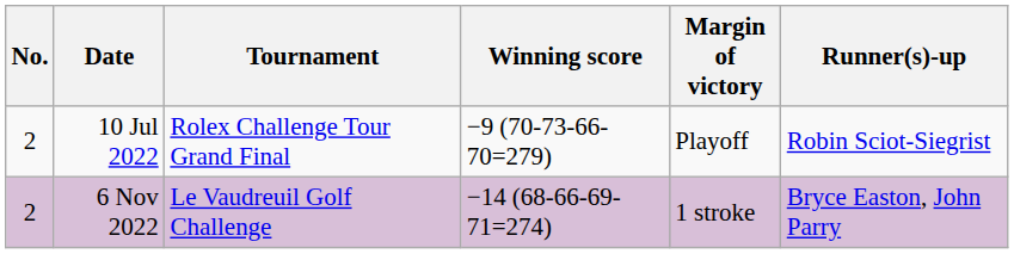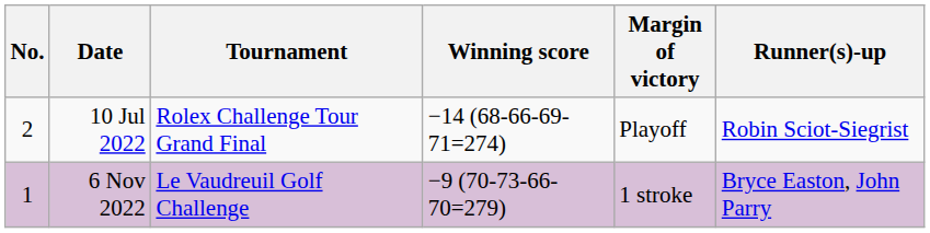 <table class="wikitable" style="font-size:95%;">
 <tr>
 <th>No.</th>
 <th>Date</th>
 <th>Tournament</th>
 <th>Winning score</th>
 <th>Margin of<br>victory</th>
 <th>Runner(s)-up</th>
 </tr>
 <tr>
 <td align=center>2</td>
 <td align=right>10 Jul <a href='#'>2022</a></td>
 <td><a href='#'>Rolex Challenge Tour Grand Final</a></td>
-<td>−9 (70-73-66-70=279)</td>
+<td>−14 (68-66-69-71=274)</td>
 <td>Playoff</td>
 <td> <a href='#'>Robin Sciot-Siegrist</a></td>
 </tr>
 <tr style="background:thistle;">
-<td align=center>2</td>
+<td align=center>1</td>
 <td align=right>6 Nov 2022</td>
 <td><a href='#'>Le Vaudreuil Golf Challenge</a></td>
-<td>−14 (68-66-69-71=274)</td>
+<td>−9 (70-73-66-70=279)</td>
 <td>1 stroke</td>
 <td> <a href='#'>Bryce Easton</a>,  <a href='#'>John Parry</a></td>
 </tr>
 </table>
